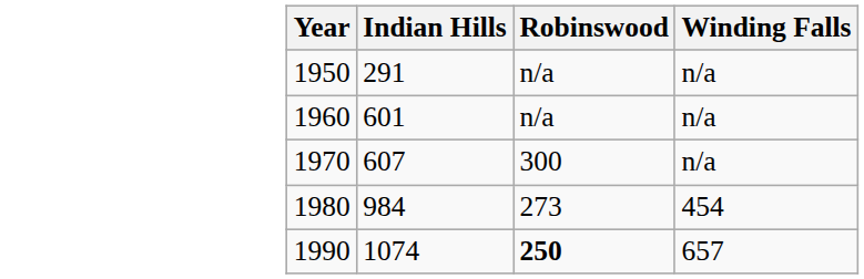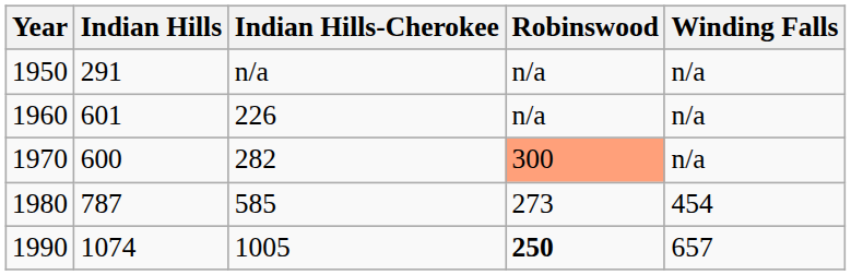 <table class="wikitable" align="right">
 <tr>
 <th>Year</th>
 <th>Indian Hills</th>
+<th>Indian Hills-Cherokee</th>
 <th>Robinswood</th>
 <th>Winding Falls</th>
 </tr>
 <tr>
 <td>1950</td>
 <td>291</td>
 <td>n/a</td>
 <td>n/a</td>
+<td>n/a</td>
 </tr>
 <tr>
 <td>1960</td>
 <td>601</td>
+<td>226</td>
 <td>n/a</td>
 <td>n/a</td>
 </tr>
 <tr>
 <td>1970</td>
-<td>607</td>
-<td>300</td>
+<td>600</td>
+<td>282</td>
+<td style="background: lightsalmon;">300</td>
 <td>n/a</td>
 </tr>
 <tr>
 <td>1980</td>
-<td>984</td>
+<td>787</td>
+<td>585</td>
 <td>273</td>
 <td>454</td>
 </tr>
 <tr>
 <td>1990</td>
 <td>1074</td>
+<td>1005</td>
 <td><strong>250</strong></td>
 <td>657</td>
 </tr>
 </table>
